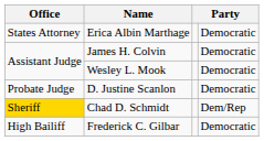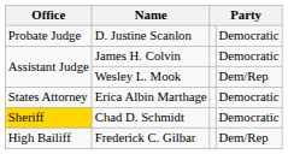 <table class="wikitable sortable">
 <tr>
 <th>Office</th>
 <th>Name</th>
 <th colspan="2">Party</th>
 </tr>
 <tr>
-<td>States Attorney</td>
-<td>Erica Albin Marthage</td>
+<td>Probate Judge</td>
+<td>D. Justine Scanlon</td>
 <td></td>
 <td>Democratic</td>
 </tr>
 <tr>
 <td rowspan=2>Assistant Judge</td>
 <td>James H. Colvin</td>
 <td></td>
 <td>Democratic</td>
 </tr>
 <tr>
 <td>Wesley L. Mook</td>
 <td></td>
-<td>Democratic</td>
+<td>Dem/Rep</td>
 </tr>
 <tr>
-<td>Probate Judge</td>
-<td>D. Justine Scanlon</td>
+<td>States Attorney</td>
+<td>Erica Albin Marthage</td>
 <td></td>
 <td>Democratic</td>
 </tr>
 <tr>
 <td style="background: gold;">Sheriff</td>
 <td>Chad D. Schmidt</td>
 <td></td>
-<td>Dem/Rep</td>
+<td>Democratic</td>
 </tr>
 <tr>
 <td>High Bailiff</td>
 <td>Frederick C. Gilbar</td>
 <td></td>
-<td>Democratic</td>
+<td>Dem/Rep</td>
 </tr>
 </table>
